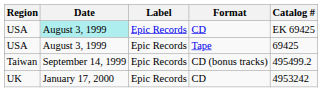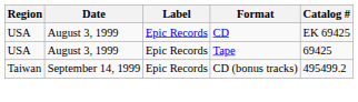 <table class="wikitable">
 <tr>
 <th>Region</th>
 <th>Date</th>
 <th>Label</th>
 <th>Format</th>
 <th>Catalog #</th>
 </tr>
 <tr>
 <td>USA</td>
-<td style="background: paleturquoise;">August 3, 1999</td>
+<td>August 3, 1999</td>
 <td><a href='#'>Epic Records</a></td>
 <td><a href='#'>CD</a></td>
 <td>EK 69425</td>
 </tr>
 <tr>
 <td>USA</td>
 <td>August 3, 1999</td>
 <td>Epic Records</td>
 <td><a href='#'>Tape</a></td>
 <td>69425</td>
 </tr>
 <tr>
 <td>Taiwan</td>
 <td>September 14, 1999</td>
 <td>Epic Records</td>
 <td>CD (bonus tracks)</td>
 <td>495499.2</td>
 </tr>
-<tr>
-<td>UK</td>
-<td>January 17, 2000</td>
-<td>Epic Records</td>
-<td>CD</td>
-<td>4953242</td>
-</tr>
 </table>
